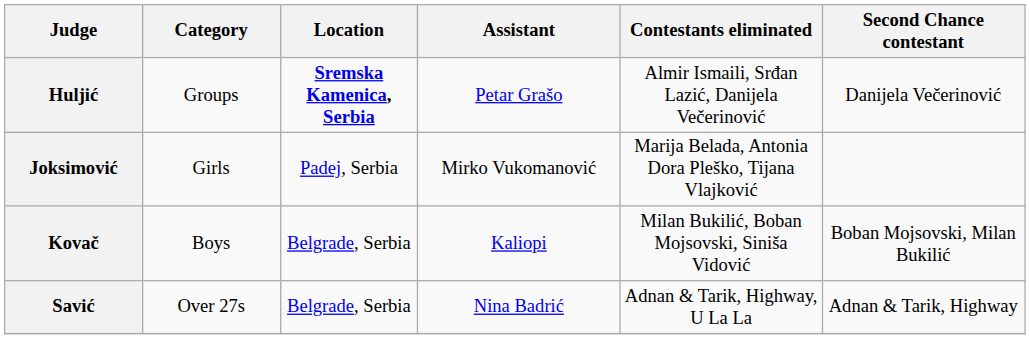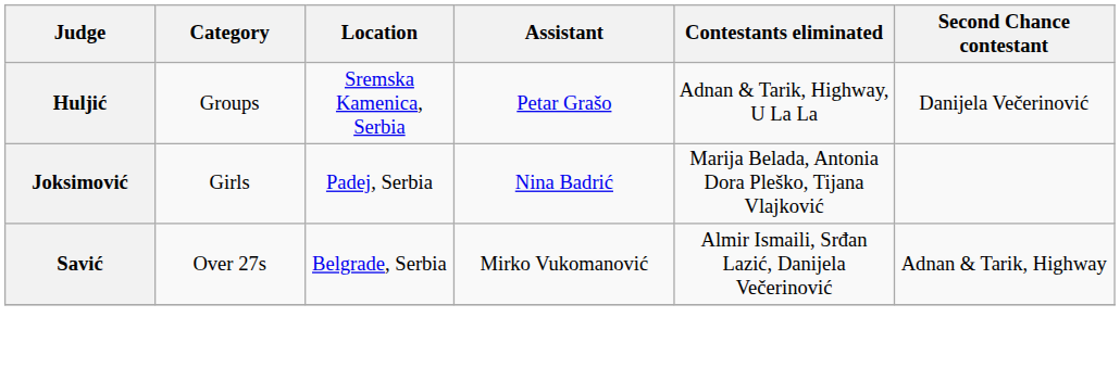 <table class="wikitable plainrowheaders" style="font-size:90%; text-align:center">
 <tr>
 <th width=100>Judge</th>
 <th width=100>Category</th>
 <th width=100>Location</th>
 <th width=150>Assistant</th>
 <th width=150>Contestants eliminated</th>
 <th width=150>Second Chance contestant</th>
 </tr>
 <tr>
 <th>Huljić</th>
 <td>Groups</td>
-<td><strong><a href='#'>Sremska Kamenica</a>, <a href='#'>Serbia</a></strong></td>
+<td><a href='#'>Sremska Kamenica</a>, <a href='#'>Serbia</a></td>
 <td><a href='#'>Petar Grašo</a></td>
-<td>Almir Ismaili, Srđan Lazić, Danijela Večerinović</td>
+<td>Adnan & Tarik, Highway, U La La</td>
 <td>Danijela Večerinović</td>
 </tr>
 <tr>
 <th>Joksimović</th>
 <td>Girls</td>
 <td><a href='#'>Padej</a>, Serbia</td>
-<td>Mirko Vukomanović</td>
+<td><a href='#'>Nina Badrić</a></td>
 <td>Marija Belada, Antonia Dora Pleško, Tijana Vlajković</td>
 <td></td>
-</tr>
-<tr>
-<th>Kovač</th>
-<td>Boys</td>
-<td><a href='#'>Belgrade</a>, Serbia</td>
-<td><a href='#'>Kaliopi</a></td>
-<td>Milan Bukilić, Boban Mojsovski, Siniša Vidović</td>
-<td>Boban Mojsovski, Milan Bukilić</td>
 </tr>
 <tr>
 <th>Savić</th>
 <td>Over 27s</td>
 <td><a href='#'>Belgrade</a>, Serbia</td>
-<td><a href='#'>Nina Badrić</a></td>
-<td>Adnan & Tarik, Highway, U La La</td>
+<td>Mirko Vukomanović</td>
+<td>Almir Ismaili, Srđan Lazić, Danijela Večerinović</td>
 <td>Adnan & Tarik, Highway</td>
 </tr>
 <tr>
 </tr>
 </table>
